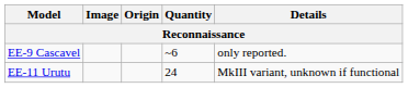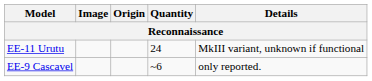 <table class="wikitable">
 <tr>
 <th>Model</th>
 <th>Image</th>
 <th>Origin</th>
 <th>Quantity</th>
 <th>Details</th>
 </tr>
 <tr>
 <th colspan="5">Reconnaissance</th>
 </tr>
 <tr>
+<td><a href='#'>EE-11 Urutu</a></td>
+<td></td>
+<td></td>
+<td>24</td>
+<td>MkIII variant, unknown if functional</td>
+</tr>
+<tr>
 <td><a href='#'>EE-9 Cascavel</a></td>
 <td></td>
 <td></td>
 <td>~6</td>
 <td>only reported.</td>
 </tr>
-<tr>
-<td><a href='#'>EE-11 Urutu</a></td>
-<td></td>
-<td></td>
-<td>24</td>
-<td>MkIII variant, unknown if functional</td>
-</tr>
 </table>
